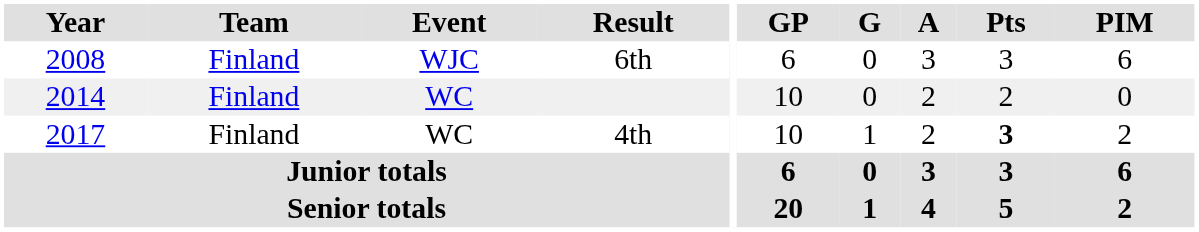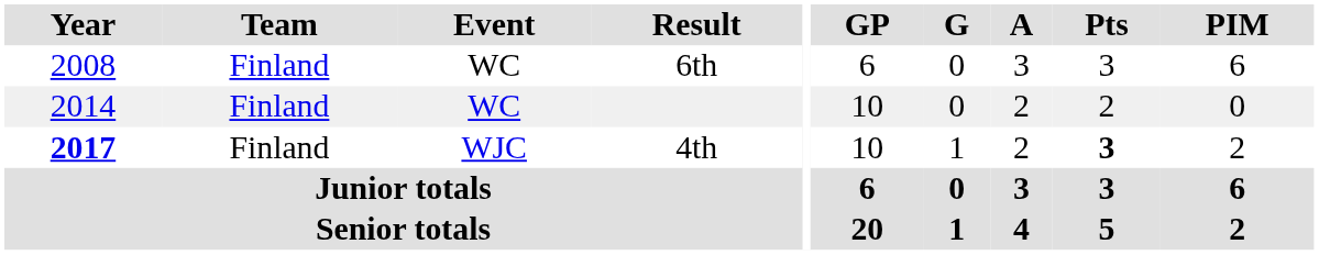 <table border="0" cellpadding="1" cellspacing="0" ID="Table3" style="text-align:center; width:40em">
 <tr ALIGN="center" bgcolor="#e0e0e0">
 <th>Year</th>
 <th>Team</th>
 <th>Event</th>
 <th>Result</th>
 <th rowspan="99" bgcolor="#ffffff"></th>
 <th>GP</th>
 <th>G</th>
 <th>A</th>
 <th>Pts</th>
 <th>PIM</th>
 </tr>
 <tr>
 <td><a href='#'>2008</a></td>
 <td><a href='#'>Finland</a></td>
-<td><a href='#'>WJC</a></td>
+<td>WC</td>
 <td>6th</td>
 <td>6</td>
 <td>0</td>
 <td>3</td>
 <td>3</td>
 <td>6</td>
 </tr>
 <tr bgcolor="#f0f0f0">
 <td><a href='#'>2014</a></td>
 <td><a href='#'>Finland</a></td>
 <td><a href='#'>WC</a></td>
 <td></td>
 <td>10</td>
 <td>0</td>
 <td>2</td>
 <td>2</td>
 <td>0</td>
 </tr>
 <tr>
-<td><a href='#'>2017</a></td>
+<td><strong><a href='#'>2017</a></strong></td>
 <td>Finland</td>
-<td>WC</td>
+<td><a href='#'>WJC</a></td>
 <td>4th</td>
 <td>10</td>
 <td>1</td>
 <td>2</td>
 <td><strong>3</strong></td>
 <td>2</td>
 </tr>
 <tr bgcolor="#e0e0e0">
 <th colspan="4">Junior totals</th>
 <th>6</th>
 <th>0</th>
 <th>3</th>
 <th>3</th>
 <th>6</th>
 </tr>
 <tr bgcolor="#e0e0e0">
 <th colspan="4">Senior totals</th>
 <th>20</th>
 <th>1</th>
 <th>4</th>
 <th>5</th>
 <th>2</th>
 </tr>
 </table>
